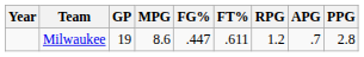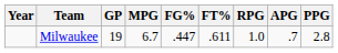 <table class="wikitable sortable" style="font-size:95%; text-align:right;">
 <tr>
 <th>Year</th>
 <th>Team</th>
 <th>GP</th>
 <th>MPG</th>
 <th>FG%</th>
 <th>FT%</th>
 <th>RPG</th>
 <th>APG</th>
 <th>PPG</th>
 </tr>
 <tr>
 <td style="text-align:left;"></td>
 <td style="text-align:left;"><a href='#'>Milwaukee</a></td>
 <td>19</td>
-<td>8.6</td>
+<td>6.7</td>
 <td>.447</td>
 <td>.611</td>
-<td>1.2</td>
+<td>1.0</td>
 <td>.7</td>
 <td>2.8</td>
 </tr>
 </table>
